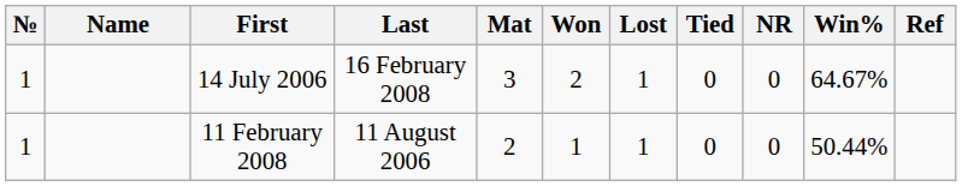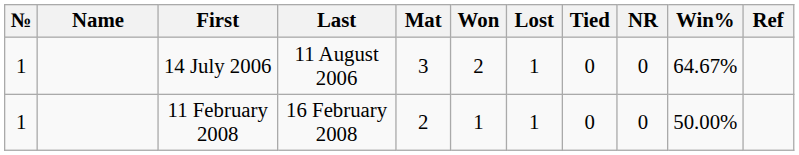 <table class="wikitable sortable">
 <tr>
 <th width="20">№</th>
 <th width="130">Name</th>
 <th width="110">First</th>
 <th width="110">Last</th>
 <th width="40">Mat</th>
 <th width="40">Won</th>
 <th width="40">Lost</th>
 <th width="40">Tied</th>
 <th width="40">NR</th>
 <th width="50">Win%</th>
 <th width="40">Ref</th>
 </tr>
 <tr align=center>
 <td>1</td>
 <td></td>
 <td>14 July 2006</td>
-<td>16 February 2008</td>
+<td>11 August 2006</td>
 <td>3</td>
 <td>2</td>
 <td>1</td>
 <td>0</td>
 <td>0</td>
 <td>64.67%</td>
 <td></td>
 </tr>
 <tr align=center>
 <td>1</td>
 <td></td>
 <td>11 February 2008</td>
-<td>11 August 2006</td>
+<td>16 February 2008</td>
 <td>2</td>
 <td>1</td>
 <td>1</td>
 <td>0</td>
 <td>0</td>
-<td>50.44%</td>
+<td>50.00%</td>
 <td></td>
 </tr>
 </table>
